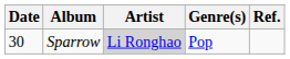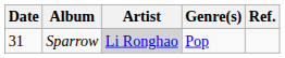 <table class="wikitable">
 <tr>
 <th>Date</th>
 <th>Album</th>
 <th>Artist</th>
 <th>Genre(s)</th>
 <th>Ref.</th>
 </tr>
 <tr>
-<td>30</td>
+<td>31</td>
 <td><em>Sparrow</em></td>
 <td style="background: lightgrey;"><a href='#'>Li Ronghao</a></td>
 <td><a href='#'>Pop</a></td>
 <td></td>
 </tr>
 </table>
